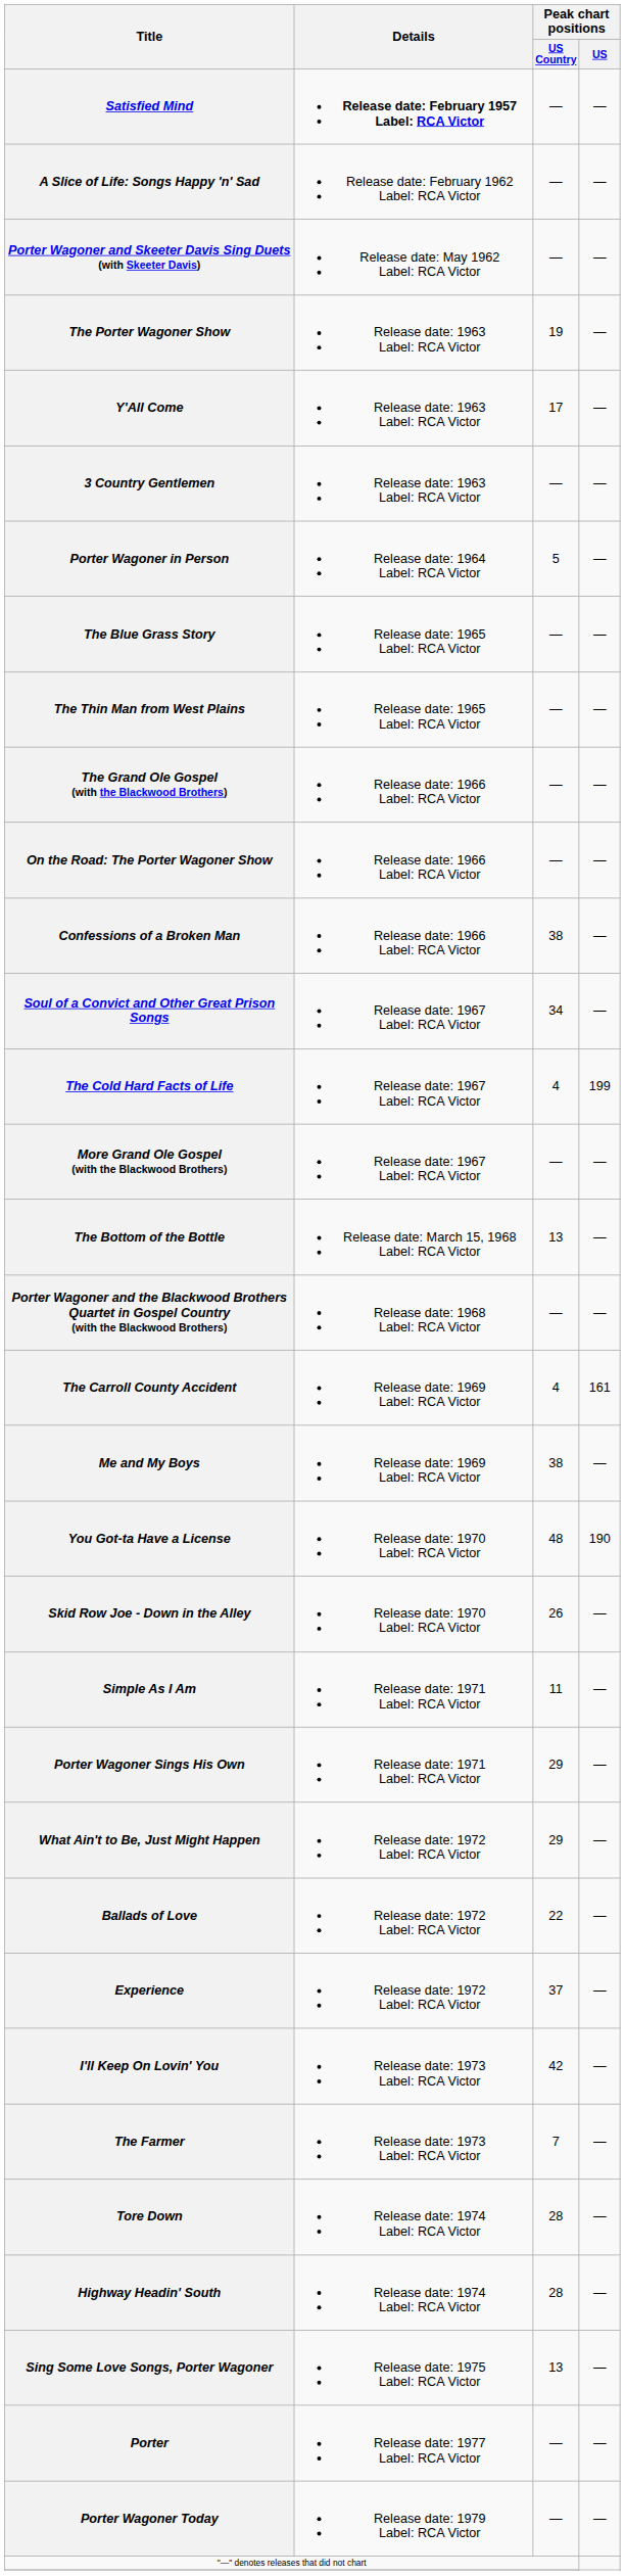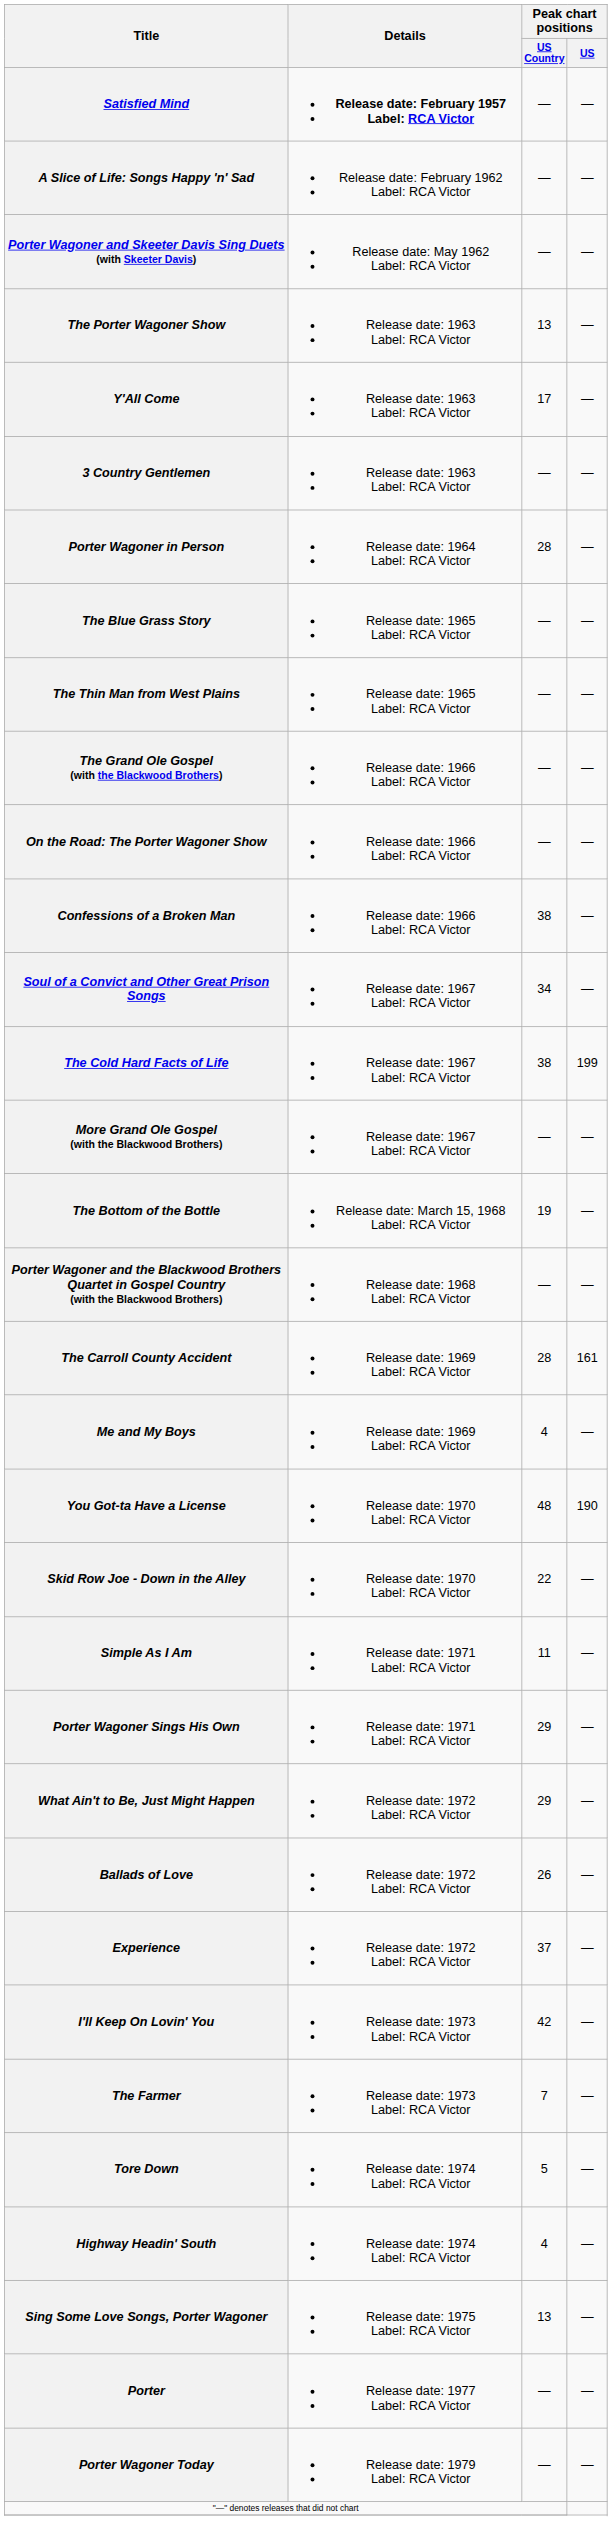 <table class="wikitable plainrowheaders" style="text-align:center;">
 <tr>
 <th rowspan="2" style="width:22em;">Title</th>
 <th rowspan="2" style="width:18em;">Details</th>
 <th colspan="2">Peak chart<br>positions</th>
 </tr>
 <tr style="font-size:smaller;">
 <th width="45"><a href='#'>US Country</a></th>
 <th width="45"><a href='#'>US</a></th>
 </tr>
 <tr>
 <th scope="row"><em><a href='#'>Satisfied Mind</a></em></th>
 <td><strong><br><ul><li>Release date: February 1957</li><li>Label: <a href='#'>RCA Victor</a></li></ul></strong></td>
 <td>—</td>
 <td>—</td>
 </tr>
 <tr>
 <th scope="row"><em>A Slice of Life: Songs Happy 'n' Sad</em></th>
 <td><br><ul><li>Release date: February 1962</li><li>Label: RCA Victor</li></ul></td>
 <td>—</td>
 <td>—</td>
 </tr>
 <tr>
 <th scope="row"><em><a href='#'>Porter Wagoner and Skeeter Davis Sing Duets</a></em><br><small>(with <a href='#'>Skeeter Davis</a>)</small></th>
 <td><br><ul><li>Release date: May 1962</li><li>Label: RCA Victor</li></ul></td>
 <td>—</td>
 <td>—</td>
 </tr>
 <tr>
 <th scope="row"><em>The Porter Wagoner Show</em></th>
 <td><br><ul><li>Release date: 1963</li><li>Label: RCA Victor</li></ul></td>
-<td>19</td>
+<td>13</td>
 <td>—</td>
 </tr>
 <tr>
 <th scope="row"><em>Y'All Come</em></th>
 <td><br><ul><li>Release date: 1963</li><li>Label: RCA Victor</li></ul></td>
 <td>17</td>
 <td>—</td>
 </tr>
 <tr>
 <th scope="row"><em>3 Country Gentlemen</em></th>
 <td><br><ul><li>Release date: 1963</li><li>Label: RCA Victor</li></ul></td>
 <td>—</td>
 <td>—</td>
 </tr>
 <tr>
 <th scope="row"><em>Porter Wagoner in Person</em></th>
 <td><br><ul><li>Release date: 1964</li><li>Label: RCA Victor</li></ul></td>
-<td>5</td>
+<td>28</td>
 <td>—</td>
 </tr>
 <tr>
 <th scope="row"><em>The Blue Grass Story</em></th>
 <td><br><ul><li>Release date: 1965</li><li>Label: RCA Victor</li></ul></td>
 <td>—</td>
 <td>—</td>
 </tr>
 <tr>
 <th scope="row"><em>The Thin Man from West Plains</em></th>
 <td><br><ul><li>Release date: 1965</li><li>Label: RCA Victor</li></ul></td>
 <td>—</td>
 <td>—</td>
 </tr>
 <tr>
 <th scope="row"><em>The Grand Ole Gospel</em><br><small>(with <a href='#'>the Blackwood Brothers</a>)</small></th>
 <td><br><ul><li>Release date: 1966</li><li>Label: RCA Victor</li></ul></td>
 <td>—</td>
 <td>—</td>
 </tr>
 <tr>
 <th scope="row"><em>On the Road: The Porter Wagoner Show</em></th>
 <td><br><ul><li>Release date: 1966</li><li>Label: RCA Victor</li></ul></td>
 <td>—</td>
 <td>—</td>
 </tr>
 <tr>
 <th scope="row"><em>Confessions of a Broken Man</em></th>
 <td><br><ul><li>Release date: 1966</li><li>Label: RCA Victor</li></ul></td>
 <td>38</td>
 <td>—</td>
 </tr>
 <tr>
 <th scope="row"><em><a href='#'>Soul of a Convict and Other Great Prison Songs</a></em></th>
 <td><br><ul><li>Release date: 1967</li><li>Label: RCA Victor</li></ul></td>
 <td>34</td>
 <td>—</td>
 </tr>
 <tr>
 <th scope="row"><em><a href='#'>The Cold Hard Facts of Life</a></em></th>
 <td><br><ul><li>Release date: 1967</li><li>Label: RCA Victor</li></ul></td>
-<td>4</td>
+<td>38</td>
 <td>199</td>
 </tr>
 <tr>
 <th scope="row"><em>More Grand Ole Gospel</em><br><small>(with the Blackwood Brothers)</small></th>
 <td><br><ul><li>Release date: 1967</li><li>Label: RCA Victor</li></ul></td>
 <td>—</td>
 <td>—</td>
 </tr>
 <tr>
 <th scope="row"><em>The Bottom of the Bottle</em></th>
 <td><br><ul><li>Release date: March 15, 1968</li><li>Label: RCA Victor</li></ul></td>
-<td>13</td>
+<td>19</td>
 <td>—</td>
 </tr>
 <tr>
 <th scope="row"><em>Porter Wagoner and the Blackwood Brothers Quartet in Gospel Country</em><br><small>(with the Blackwood Brothers)</small></th>
 <td><br><ul><li>Release date: 1968</li><li>Label: RCA Victor</li></ul></td>
 <td>—</td>
 <td>—</td>
 </tr>
 <tr>
 <th scope="row"><em>The Carroll County Accident</em></th>
 <td><br><ul><li>Release date: 1969</li><li>Label: RCA Victor</li></ul></td>
-<td>4</td>
+<td>28</td>
 <td>161</td>
 </tr>
 <tr>
 <th scope="row"><em>Me and My Boys</em></th>
 <td><br><ul><li>Release date: 1969</li><li>Label: RCA Victor</li></ul></td>
-<td>38</td>
+<td>4</td>
 <td>—</td>
 </tr>
 <tr>
 <th scope="row"><em>You Got-ta Have a License</em></th>
 <td><br><ul><li>Release date: 1970</li><li>Label: RCA Victor</li></ul></td>
 <td>48</td>
 <td>190</td>
 </tr>
 <tr>
 <th scope="row"><em>Skid Row Joe - Down in the Alley</em></th>
 <td><br><ul><li>Release date: 1970</li><li>Label: RCA Victor</li></ul></td>
-<td>26</td>
+<td>22</td>
 <td>—</td>
 </tr>
 <tr>
 <th scope="row"><em>Simple As I Am</em></th>
 <td><br><ul><li>Release date: 1971</li><li>Label: RCA Victor</li></ul></td>
 <td>11</td>
 <td>—</td>
 </tr>
 <tr>
 <th scope="row"><em>Porter Wagoner Sings His Own</em></th>
 <td><br><ul><li>Release date: 1971</li><li>Label: RCA Victor</li></ul></td>
 <td>29</td>
 <td>—</td>
 </tr>
 <tr>
 <th scope="row"><em>What Ain't to Be, Just Might Happen</em></th>
 <td><br><ul><li>Release date: 1972</li><li>Label: RCA Victor</li></ul></td>
 <td>29</td>
 <td>—</td>
 </tr>
 <tr>
 <th scope="row"><em>Ballads of Love</em></th>
 <td><br><ul><li>Release date: 1972</li><li>Label: RCA Victor</li></ul></td>
-<td>22</td>
+<td>26</td>
 <td>—</td>
 </tr>
 <tr>
 <th scope="row"><em>Experience</em></th>
 <td><br><ul><li>Release date: 1972</li><li>Label: RCA Victor</li></ul></td>
 <td>37</td>
 <td>—</td>
 </tr>
 <tr>
 <th scope="row"><em>I'll Keep On Lovin' You</em></th>
 <td><br><ul><li>Release date: 1973</li><li>Label: RCA Victor</li></ul></td>
 <td>42</td>
 <td>—</td>
 </tr>
 <tr>
 <th scope="row"><em>The Farmer</em></th>
 <td><br><ul><li>Release date: 1973</li><li>Label: RCA Victor</li></ul></td>
 <td>7</td>
 <td>—</td>
 </tr>
 <tr>
 <th scope="row"><em>Tore Down</em></th>
 <td><br><ul><li>Release date: 1974</li><li>Label: RCA Victor</li></ul></td>
-<td>28</td>
+<td>5</td>
 <td>—</td>
 </tr>
 <tr>
 <th scope="row"><em>Highway Headin' South</em></th>
 <td><br><ul><li>Release date: 1974</li><li>Label: RCA Victor</li></ul></td>
-<td>28</td>
+<td>4</td>
 <td>—</td>
 </tr>
 <tr>
 <th scope="row"><em>Sing Some Love Songs, Porter Wagoner</em></th>
 <td><br><ul><li>Release date: 1975</li><li>Label: RCA Victor</li></ul></td>
 <td>13</td>
 <td>—</td>
 </tr>
 <tr>
 <th scope="row"><em>Porter</em></th>
 <td><br><ul><li>Release date: 1977</li><li>Label: RCA Victor</li></ul></td>
 <td>—</td>
 <td>—</td>
 </tr>
 <tr>
 <th scope="row"><em>Porter Wagoner Today</em></th>
 <td><br><ul><li>Release date: 1979</li><li>Label: RCA Victor</li></ul></td>
 <td>—</td>
 <td>—</td>
 </tr>
 <tr>
 <td colspan="3" style="font-size: 8pt">"—" denotes releases that did not chart</td>
 </tr>
 <tr>
 </tr>
 </table>
